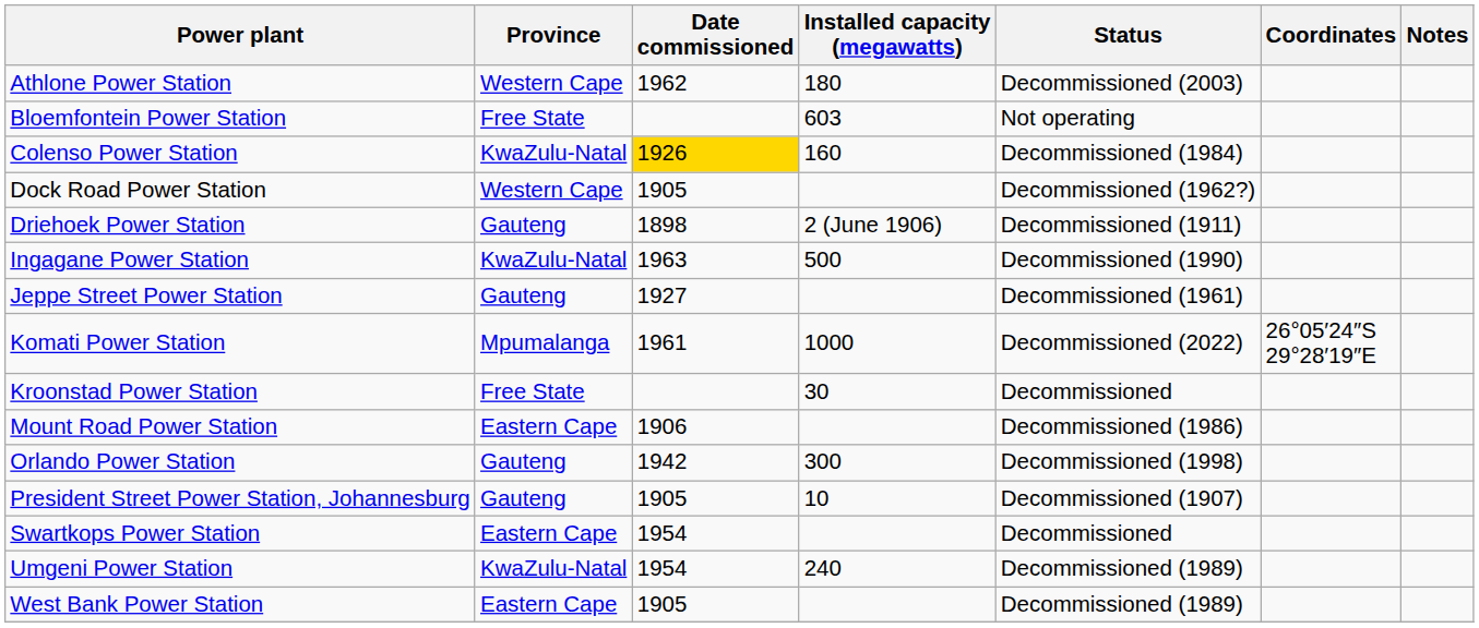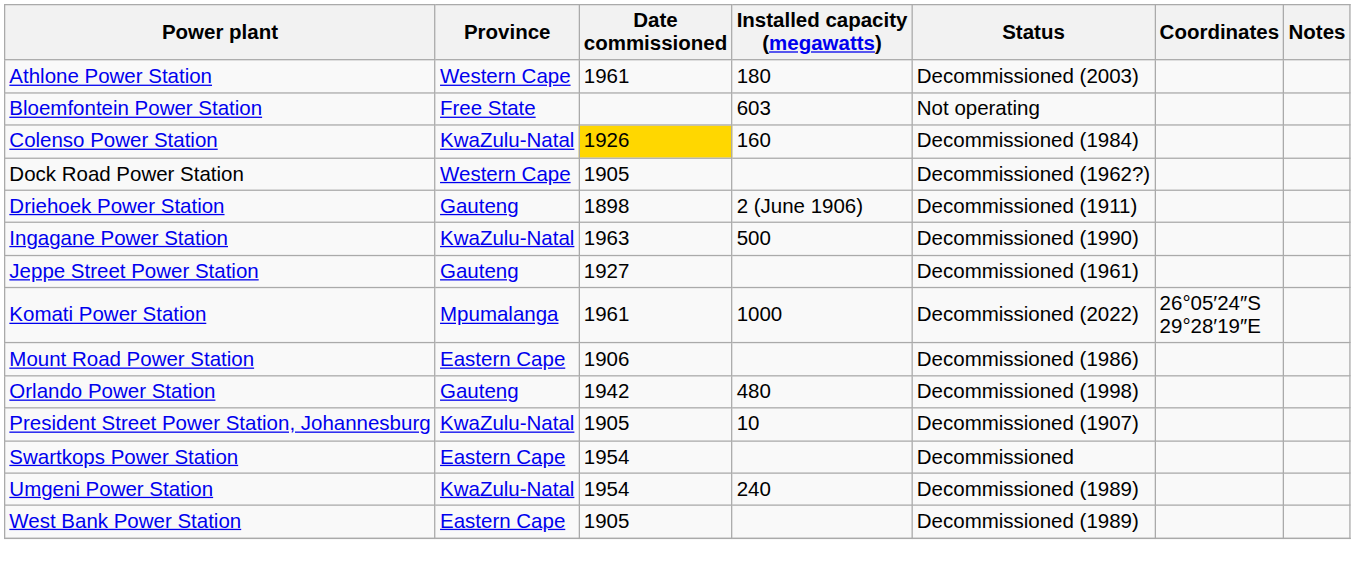 <table class="wikitable sortable">
 <tr>
 <th>Power plant</th>
 <th>Province</th>
 <th>Date<br>commissioned</th>
 <th>Installed capacity<br>(<a href='#'>megawatts</a>)</th>
 <th>Status</th>
 <th>Coordinates</th>
 <th>Notes</th>
 </tr>
 <tr>
 <td><a href='#'>Athlone Power Station</a></td>
 <td><a href='#'>Western Cape</a></td>
-<td>1962</td>
+<td>1961</td>
 <td>180</td>
 <td>Decommissioned (2003)</td>
 <td></td>
 <td></td>
 </tr>
 <tr>
 <td><a href='#'>Bloemfontein Power Station</a></td>
 <td><a href='#'>Free State</a></td>
 <td></td>
 <td>603</td>
 <td>Not operating</td>
 <td></td>
 <td></td>
 </tr>
 <tr>
 <td><a href='#'>Colenso Power Station</a></td>
 <td><a href='#'>KwaZulu-Natal</a></td>
 <td style="background: gold;">1926</td>
 <td>160</td>
 <td>Decommissioned (1984)</td>
 <td></td>
 <td></td>
 </tr>
 <tr>
 <td>Dock Road Power Station</td>
 <td><a href='#'>Western Cape</a></td>
 <td>1905</td>
 <td></td>
 <td>Decommissioned (1962?)</td>
 <td></td>
 <td></td>
 </tr>
 <tr>
 <td><a href='#'>Driehoek Power Station</a></td>
 <td><a href='#'>Gauteng</a></td>
 <td>1898</td>
 <td>2 (June 1906)</td>
 <td>Decommissioned (1911)</td>
 <td></td>
 <td></td>
 </tr>
 <tr>
 <td><a href='#'>Ingagane Power Station</a></td>
 <td><a href='#'>KwaZulu-Natal</a></td>
 <td>1963</td>
 <td>500</td>
 <td>Decommissioned (1990)</td>
 <td></td>
 <td></td>
 </tr>
 <tr>
 <td><a href='#'>Jeppe Street Power Station</a></td>
 <td><a href='#'>Gauteng</a></td>
 <td>1927</td>
 <td></td>
 <td>Decommissioned (1961)</td>
 <td></td>
 <td></td>
 </tr>
 <tr>
 <td><a href='#'>Komati Power Station</a></td>
 <td><a href='#'>Mpumalanga</a></td>
 <td>1961</td>
 <td>1000</td>
 <td>Decommissioned  (2022)</td>
 <td>26°05′24″S<br>29°28′19″E</td>
 <td></td>
 </tr>
 <tr>
-<td><a href='#'>Kroonstad Power Station</a></td>
-<td><a href='#'>Free State</a></td>
-<td></td>
-<td>30</td>
-<td>Decommissioned</td>
-<td></td>
-<td></td>
-</tr>
-<tr>
 <td><a href='#'>Mount Road Power Station</a></td>
 <td><a href='#'>Eastern Cape</a></td>
 <td>1906</td>
 <td></td>
 <td>Decommissioned (1986)</td>
 <td></td>
 <td></td>
 </tr>
 <tr>
 <td><a href='#'>Orlando Power Station</a></td>
 <td><a href='#'>Gauteng</a></td>
 <td>1942</td>
-<td>300</td>
+<td>480</td>
 <td>Decommissioned (1998)</td>
 <td></td>
 <td></td>
 </tr>
 <tr>
 <td><a href='#'>President Street Power Station, Johannesburg</a></td>
-<td><a href='#'>Gauteng</a></td>
+<td><a href='#'>KwaZulu-Natal</a></td>
 <td>1905</td>
 <td>10</td>
 <td>Decommissioned (1907)</td>
 <td></td>
 <td></td>
 </tr>
 <tr>
 <td><a href='#'>Swartkops Power Station</a></td>
 <td><a href='#'>Eastern Cape</a></td>
 <td>1954</td>
 <td></td>
 <td>Decommissioned</td>
 <td></td>
 <td></td>
 </tr>
 <tr>
 <td><a href='#'>Umgeni Power Station</a></td>
 <td><a href='#'>KwaZulu-Natal</a></td>
 <td>1954</td>
 <td>240</td>
 <td>Decommissioned (1989)</td>
 <td></td>
 <td></td>
 </tr>
 <tr>
 <td><a href='#'>West Bank Power Station</a></td>
 <td><a href='#'>Eastern Cape</a></td>
 <td>1905</td>
 <td></td>
 <td>Decommissioned (1989)</td>
 <td></td>
 <td></td>
 </tr>
 <tr>
 </tr>
 </table>
